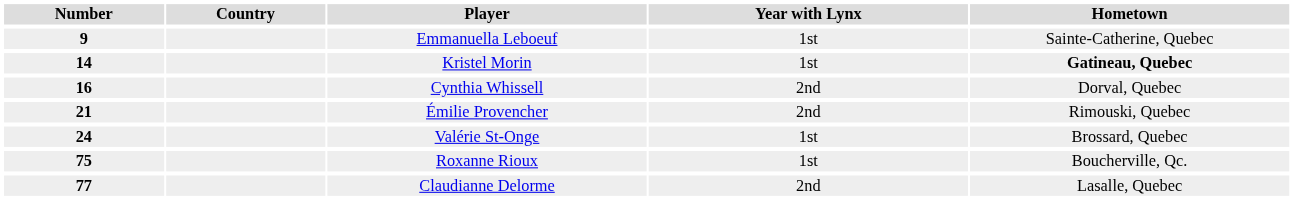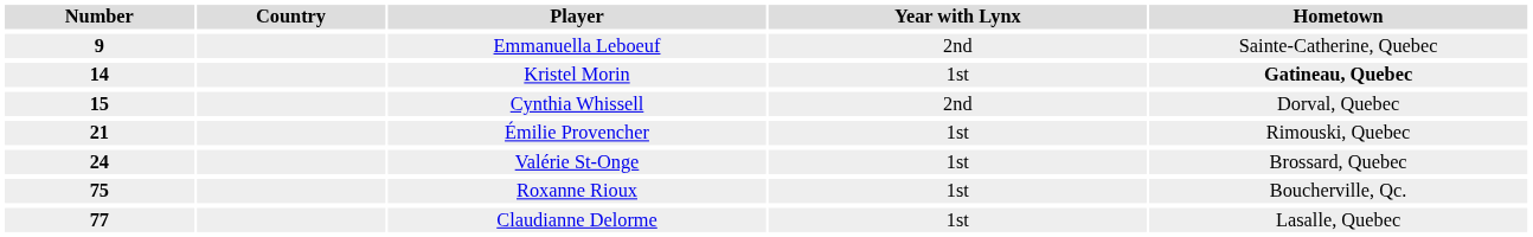 <table width=100%>
 <tr>
 <th colspan=2></th>
 </tr>
 <tr bgcolor="#dddddd">
 <th width=5%>Number</th>
 <th width=5%>Country</th>
 <th width=10%>Player</th>
 <th width=10%>Year with Lynx</th>
 <th width=10%>Hometown</th>
 </tr>
 <tr>
 </tr>
 <tr bgcolor="#eeeeee">
 <td align=center><strong>9</strong></td>
 <td align=center></td>
 <td align=center><a href='#'>Emmanuella Leboeuf</a></td>
-<td align=center>1st</td>
+<td align=center>2nd</td>
 <td align=center>Sainte-Catherine, Quebec</td>
 </tr>
 <tr>
 </tr>
 <tr bgcolor="#eeeeee">
 <td align=center><strong>14</strong></td>
 <td align=center></td>
 <td align=center><a href='#'>Kristel Morin</a></td>
 <td align=center>1st</td>
 <td align=center><strong>Gatineau, Quebec</strong></td>
 </tr>
 <tr>
 </tr>
 <tr bgcolor="#eeeeee">
-<td align=center><strong>16</strong></td>
+<td align=center><strong>15</strong></td>
 <td align=center></td>
 <td align=center><a href='#'>Cynthia Whissell</a></td>
 <td align=center>2nd</td>
 <td align=center>Dorval, Quebec</td>
 </tr>
 <tr>
 </tr>
 <tr bgcolor="#eeeeee">
 <td align=center><strong>21</strong></td>
 <td align=center></td>
 <td align=center><a href='#'>Émilie Provencher</a></td>
-<td align=center>2nd</td>
+<td align=center>1st</td>
 <td align=center>Rimouski, Quebec</td>
 </tr>
 <tr>
 </tr>
 <tr bgcolor="#eeeeee">
 <td align=center><strong>24</strong></td>
 <td align=center></td>
 <td align=center><a href='#'>Valérie St-Onge</a></td>
 <td align=center>1st</td>
 <td align=center>Brossard, Quebec</td>
 </tr>
 <tr>
 </tr>
 <tr bgcolor="#eeeeee">
 <td align=center><strong>75</strong></td>
 <td align=center></td>
 <td align=center><a href='#'>Roxanne Rioux</a></td>
 <td align=center>1st</td>
 <td align=center>Boucherville, Qc.</td>
 </tr>
 <tr>
 </tr>
 <tr bgcolor="#eeeeee">
 <td align=center><strong>77</strong></td>
 <td align=center></td>
 <td align=center><a href='#'>Claudianne Delorme</a></td>
-<td align=center>2nd</td>
+<td align=center>1st</td>
 <td align=center>Lasalle, Quebec</td>
 </tr>
 <tr>
 </tr>
 </table>
